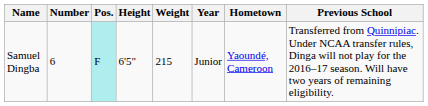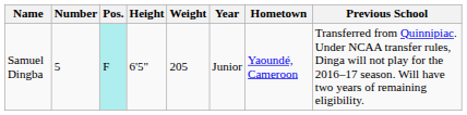 <table class="wikitable sortable" border="1">
 <tr>
 <th>Name</th>
 <th>Number</th>
 <th>Pos.</th>
 <th>Height</th>
 <th>Weight</th>
 <th>Year</th>
 <th>Hometown</th>
 <th class="unsortable">Previous School</th>
 </tr>
 <tr>
 <td>Samuel Dingba</td>
-<td>6</td>
+<td>5</td>
 <td style="background: paleturquoise;">F</td>
 <td>6'5"</td>
-<td>215</td>
+<td>205</td>
 <td>Junior</td>
 <td><a href='#'>Yaoundé, Cameroon</a></td>
 <td>Transferred from <a href='#'>Quinnipiac</a>. Under NCAA transfer rules, Dinga will not play for the 2016–17 season. Will have two years of remaining eligibility.</td>
 </tr>
 </table>
